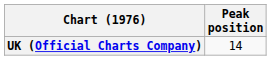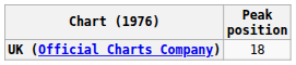 <table class="wikitable sortable plainrowheaders" style="text-align:center">
 <tr>
 <th>Chart (1976)</th>
 <th>Peak<br>position</th>
 </tr>
 <tr>
 <th scope="row">UK (<a href='#'>Official Charts Company</a>)</th>
-<td>14</td>
+<td>18</td>
 </tr>
 </table>
